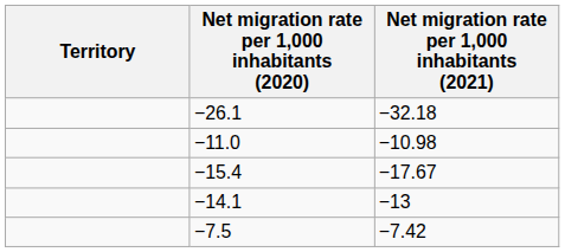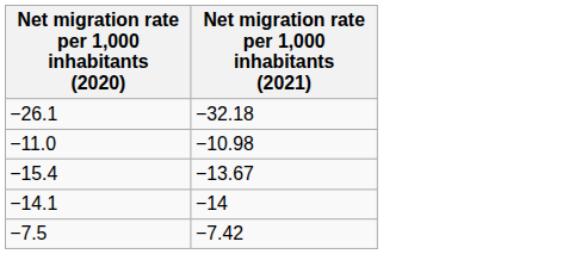 <table class="wikitable sortable" style="text-align: left">
 <tr>
-<th scope="col" style="width: 150px;">Territory</th>
 <th scope="col" style="width: 150px;">Net migration rate<br>per 1,000 inhabitants<br>(2020)<br></th>
 <th !scope="col" style="width: 150px;">Net migration rate<br>per 1,000 inhabitants<br>(2021)<br></th>
 </tr>
 <tr>
-<td></td>
 <td>−26.1</td>
 <td>−32.18</td>
 </tr>
 <tr>
-<td></td>
 <td>−11.0</td>
 <td>−10.98</td>
 </tr>
 <tr>
-<td></td>
 <td>−15.4</td>
-<td>−17.67</td>
+<td>−13.67</td>
 </tr>
 <tr>
-<td></td>
 <td>−14.1</td>
-<td>−13</td>
+<td>−14</td>
 </tr>
 <tr>
-<td></td>
 <td>−7.5</td>
 <td>−7.42</td>
 </tr>
 </table>
